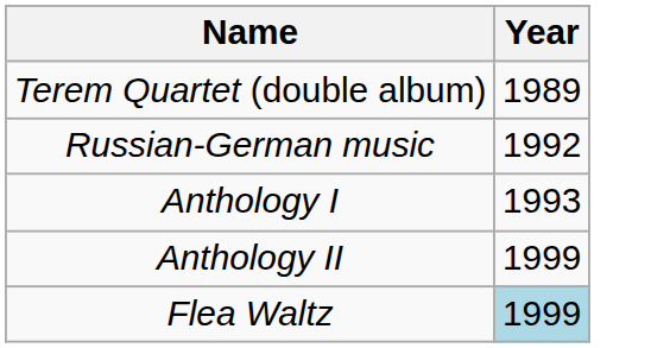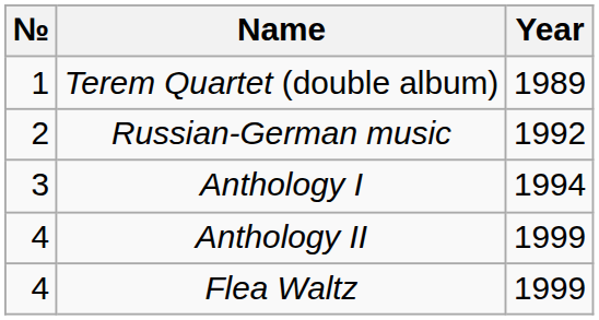 <table class="wikitable">
 <tr>
+<th>№</th>
 <th>Name</th>
 <th>Year</th>
 </tr>
 <tr>
+<td align="right">1</td>
 <td align="center"><em>Terem Quartet</em> (double album)</td>
 <td align="center">1989</td>
 </tr>
 <tr>
+<td align="right">2</td>
 <td align="center"><em>Russian-German music</em></td>
 <td align="center">1992</td>
 </tr>
 <tr>
+<td align="right">3</td>
 <td align="center"><em>Anthology I</em></td>
-<td align="center">1993</td>
+<td align="center">1994</td>
 </tr>
 <tr>
+<td align="right">4</td>
 <td align="center"><em>Anthology II</em></td>
 <td align="center">1999</td>
 </tr>
 <tr>
+<td align="right">4</td>
 <td align="center"><em>Flea Waltz</em></td>
-<td align="center" style="background: lightblue;">1999</td>
+<td align="center">1999</td>
 </tr>
 </table>
